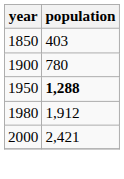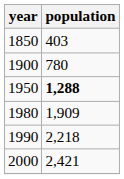 <table class="wikitable">
 <tr>
 <th>year</th>
 <th>population</th>
 </tr>
 <tr>
 <td>1850</td>
 <td>403</td>
 </tr>
 <tr>
 <td>1900</td>
 <td>780</td>
 </tr>
 <tr>
 <td>1950</td>
 <td><strong>1,288</strong></td>
 </tr>
 <tr>
 <td>1980</td>
-<td>1,912</td>
+<td>1,909</td>
+</tr>
+<tr>
+<td>1990</td>
+<td>2,218</td>
 </tr>
 <tr>
 <td>2000</td>
 <td>2,421</td>
 </tr>
 <tr>
 </tr>
 </table>
